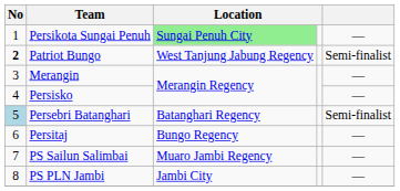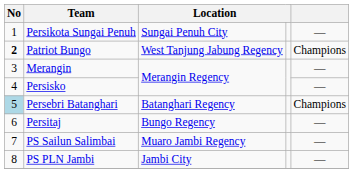 <table class="wikitable sortable" style="font-size:100%;">
 <tr>
 <th>No</th>
 <th>Team</th>
 <th colspan="2">Location</th>
 <th></th>
 </tr>
 <tr>
 <td align="center">1</td>
 <td><a href='#'>Persikota Sungai Penuh</a></td>
-<td style="background: lightgreen;"><a href='#'>Sungai Penuh City</a></td>
+<td><a href='#'>Sungai Penuh City</a></td>
 <td></td>
 <td align="center">—</td>
 </tr>
 <tr>
 <td align="center"><strong>2</strong></td>
 <td><a href='#'>Patriot Bungo</a></td>
 <td><a href='#'>West Tanjung Jabung Regency</a></td>
 <td></td>
-<td align="center">Semi-finalist</td>
+<td align="center">Champions</td>
 </tr>
 <tr>
 <td align="center">3</td>
 <td><a href='#'>Merangin</a></td>
 <td rowspan="2"><a href='#'>Merangin Regency</a></td>
 <td rowspan="2"></td>
 <td align="center">—</td>
 </tr>
 <tr>
 <td align="center">4</td>
 <td><a href='#'>Persisko</a></td>
 <td align="center">—</td>
 </tr>
 <tr>
 <td align="center" style="background: lightblue;">5</td>
 <td><a href='#'>Persebri Batanghari</a></td>
 <td><a href='#'>Batanghari Regency</a></td>
 <td></td>
-<td align="center">Semi-finalist</td>
+<td align="center">Champions</td>
 </tr>
 <tr>
 <td align="center">6</td>
 <td><a href='#'>Persitaj</a></td>
 <td><a href='#'>Bungo Regency</a></td>
 <td></td>
 <td align="center">—</td>
 </tr>
 <tr>
 <td align="center">7</td>
 <td><a href='#'>PS Sailun Salimbai</a></td>
 <td><a href='#'>Muaro Jambi Regency</a></td>
 <td></td>
 <td align="center">—</td>
 </tr>
 <tr>
 <td align="center">8</td>
 <td><a href='#'>PS PLN Jambi</a></td>
 <td><a href='#'>Jambi City</a></td>
 <td></td>
 <td align="center">—</td>
 </tr>
 <tr>
 </tr>
 </table>
